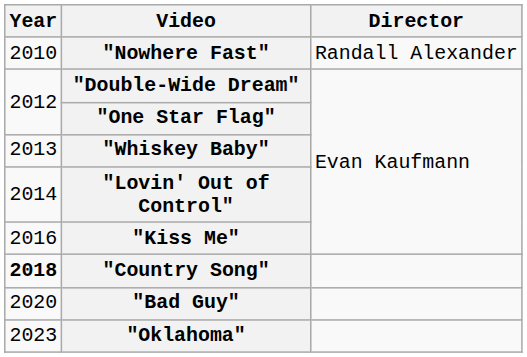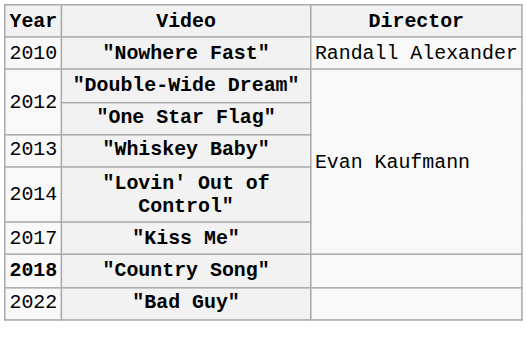 <table class="wikitable plainrowheaders">
 <tr>
 <th>Year</th>
 <th style="width:12em;">Video</th>
 <th>Director</th>
 </tr>
 <tr>
 <td>2010</td>
 <th scope="row">"Nowhere Fast"</th>
 <td>Randall Alexander</td>
 </tr>
 <tr>
 <td rowspan="2">2012</td>
 <th scope="row">"Double-Wide Dream"</th>
 <td rowspan="5">Evan Kaufmann</td>
 </tr>
 <tr>
 <th scope="row">"One Star Flag"</th>
 </tr>
 <tr>
 <td>2013</td>
 <th scope="row">"Whiskey Baby"</th>
 </tr>
 <tr>
 <td>2014</td>
 <th scope="row">"Lovin' Out of Control"</th>
 </tr>
 <tr>
-<td>2016</td>
+<td>2017</td>
 <th scope="row">"Kiss Me"</th>
 </tr>
 <tr>
 <td><strong>2018</strong></td>
 <th scope="row">"Country Song"</th>
 <td></td>
 </tr>
 <tr>
-<td>2020</td>
+<td>2022</td>
 <th scope="row">"Bad Guy"</th>
 <td></td>
 </tr>
-<tr>
-<td>2023</td>
-<th scope="row">"Oklahoma"</th>
-<td></td>
-</tr>
 </table>
